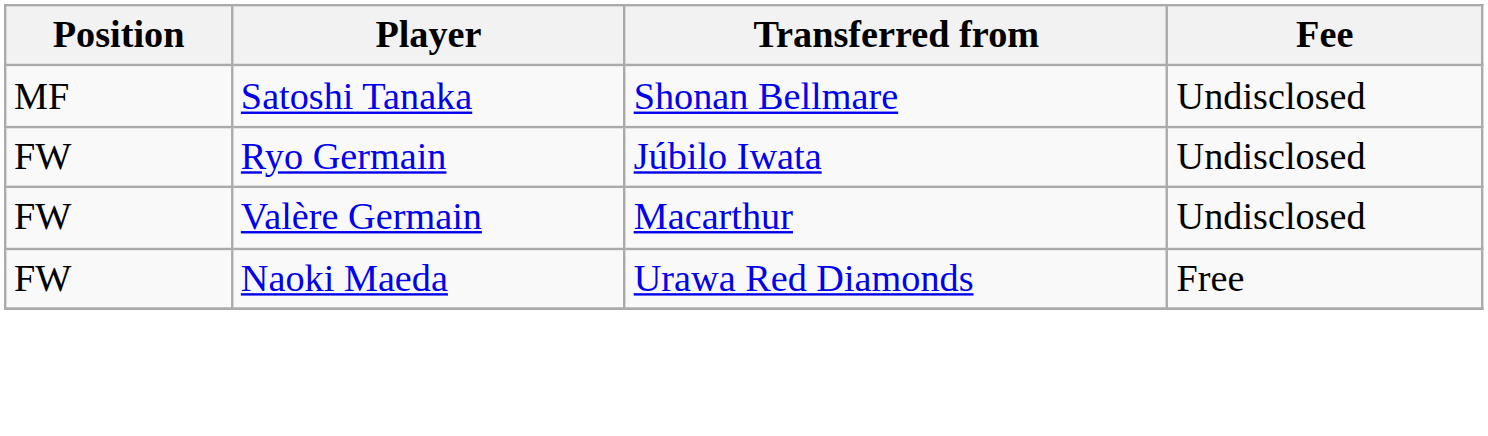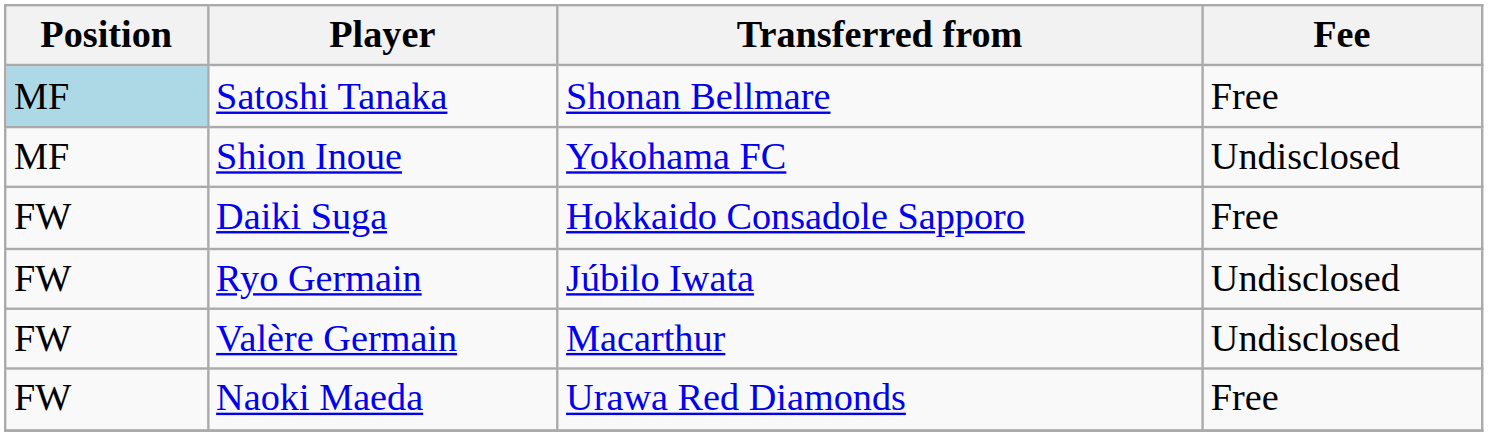 <table class="wikitable sortable" style="width:70%; text-align:center; font-size:100%; text-align:left;">
 <tr>
 <th>Position</th>
 <th>Player</th>
 <th>Transferred from</th>
 <th>Fee</th>
 </tr>
 <tr>
-<td>MF</td>
+<td style="background: lightblue;">MF</td>
 <td> <a href='#'>Satoshi Tanaka</a></td>
 <td> <a href='#'>Shonan Bellmare</a></td>
+<td>Free </td>
+</tr>
+<tr>
+<td>MF</td>
+<td> <a href='#'>Shion Inoue</a></td>
+<td> <a href='#'>Yokohama FC</a></td>
 <td>Undisclosed </td>
+</tr>
+<tr>
+<td>FW</td>
+<td> <a href='#'>Daiki Suga</a></td>
+<td> <a href='#'>Hokkaido Consadole Sapporo</a></td>
+<td>Free </td>
 </tr>
 <tr>
 <td>FW</td>
 <td> <a href='#'>Ryo Germain</a></td>
 <td> <a href='#'>Júbilo Iwata</a></td>
 <td>Undisclosed </td>
 </tr>
 <tr>
 <td>FW</td>
 <td> <a href='#'>Valère Germain</a></td>
 <td> <a href='#'>Macarthur</a></td>
 <td>Undisclosed </td>
 </tr>
 <tr>
 <td>FW</td>
 <td> <a href='#'>Naoki Maeda</a></td>
 <td> <a href='#'>Urawa Red Diamonds</a></td>
 <td>Free </td>
 </tr>
 <tr>
 </tr>
 </table>
